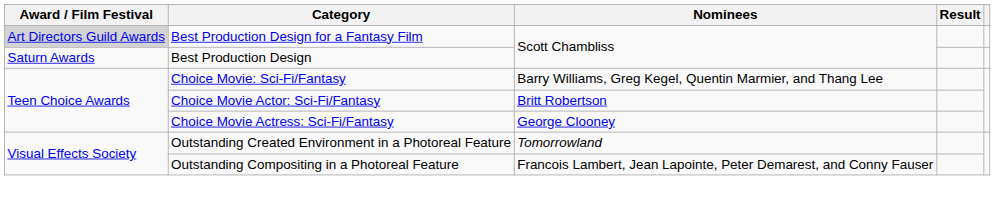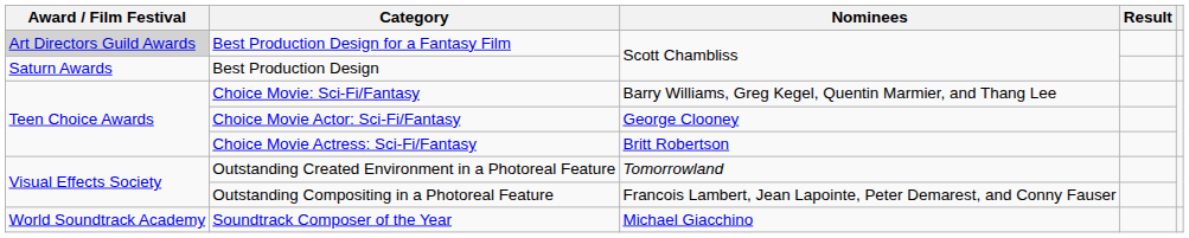 <table class="wikitable sortable">
 <tr>
 <th>Award / Film Festival</th>
 <th>Category</th>
 <th>Nominees</th>
 <th>Result</th>
 <th scope="col" class="unsortable"></th>
 </tr>
 <tr>
 <td style="background: lightgrey;"><a href='#'>Art Directors Guild Awards</a></td>
 <td><a href='#'>Best Production Design for a Fantasy Film</a></td>
 <td rowspan="2">Scott Chambliss</td>
 <td></td>
 <td style="text-align:center;"></td>
 </tr>
 <tr>
 <td><a href='#'>Saturn Awards</a></td>
 <td>Best Production Design</td>
 <td></td>
 <td style="text-align:center;"><br></td>
 </tr>
 <tr>
 <td rowspan="3"><a href='#'>Teen Choice Awards</a></td>
 <td><a href='#'>Choice Movie: Sci-Fi/Fantasy</a></td>
 <td>Barry Williams, Greg Kegel, Quentin Marmier, and Thang Lee</td>
 <td></td>
 <td style="text-align:center;" rowspan="3"></td>
 </tr>
 <tr>
 <td><a href='#'>Choice Movie Actor: Sci-Fi/Fantasy</a></td>
-<td><a href='#'>Britt Robertson</a></td>
+<td><a href='#'>George Clooney</a></td>
 <td></td>
 </tr>
 <tr>
 <td><a href='#'>Choice Movie Actress: Sci-Fi/Fantasy</a></td>
-<td><a href='#'>George Clooney</a></td>
+<td><a href='#'>Britt Robertson</a></td>
 <td></td>
 </tr>
 <tr>
 <td rowspan="2"><a href='#'>Visual Effects Society</a></td>
 <td>Outstanding Created Environment in a Photoreal Feature</td>
 <td><em>Tomorrowland</em></td>
 <td></td>
 <td style="text-align:center;" rowspan="2"><br></td>
 </tr>
 <tr>
 <td>Outstanding Compositing in a Photoreal Feature</td>
 <td>Francois Lambert, Jean Lapointe, Peter Demarest, and Conny Fauser</td>
 <td></td>
 </tr>
+<tr>
+<td><a href='#'>World Soundtrack Academy</a></td>
+<td><a href='#'>Soundtrack Composer of the Year</a></td>
+<td><a href='#'>Michael Giacchino</a></td>
+<td></td>
+<td style="text-align:center;"></td>
+</tr>
 </table>
